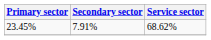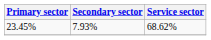 <table class="wikitable" border="1">
 <tr>
 <th><a href='#'>Primary sector</a></th>
 <th><a href='#'>Secondary sector</a></th>
 <th><a href='#'>Service sector</a></th>
 </tr>
 <tr>
 <td>23.45%</td>
-<td>7.91%</td>
+<td>7.93%</td>
 <td>68.62%</td>
 </tr>
 <tr>
 </tr>
 </table>
